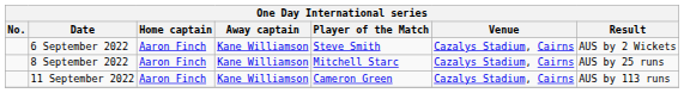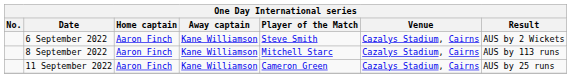 <table class="wikitable">
 <tr>
 <th colspan="10">One Day International series</th>
 </tr>
 <tr>
 <th>No.</th>
 <th>Date</th>
 <th>Home captain</th>
 <th>Away captain</th>
 <th>Player of the Match</th>
 <th>Venue</th>
 <th>Result</th>
 </tr>
 <tr>
 <td></td>
 <td>6 September 2022</td>
 <td><a href='#'>Aaron Finch</a></td>
 <td><a href='#'>Kane Williamson</a></td>
 <td><a href='#'>Steve Smith</a></td>
 <td><a href='#'>Cazalys Stadium</a>, <a href='#'>Cairns</a></td>
 <td>AUS by 2 Wickets</td>
 </tr>
 <tr>
 <td></td>
 <td>8 September 2022</td>
 <td><a href='#'>Aaron Finch</a></td>
 <td><a href='#'>Kane Williamson</a></td>
 <td><a href='#'>Mitchell Starc</a></td>
 <td><a href='#'>Cazalys Stadium</a>, <a href='#'>Cairns</a></td>
-<td>AUS by 25 runs</td>
+<td>AUS by 113 runs</td>
 </tr>
 <tr>
 <td></td>
 <td>11 September 2022</td>
 <td><a href='#'>Aaron Finch</a></td>
 <td><a href='#'>Kane Williamson</a></td>
 <td><a href='#'>Cameron Green</a></td>
 <td><a href='#'>Cazalys Stadium</a>, <a href='#'>Cairns</a></td>
-<td>AUS by 113 runs</td>
+<td>AUS by 25 runs</td>
 </tr>
 <tr>
 </tr>
 </table>
